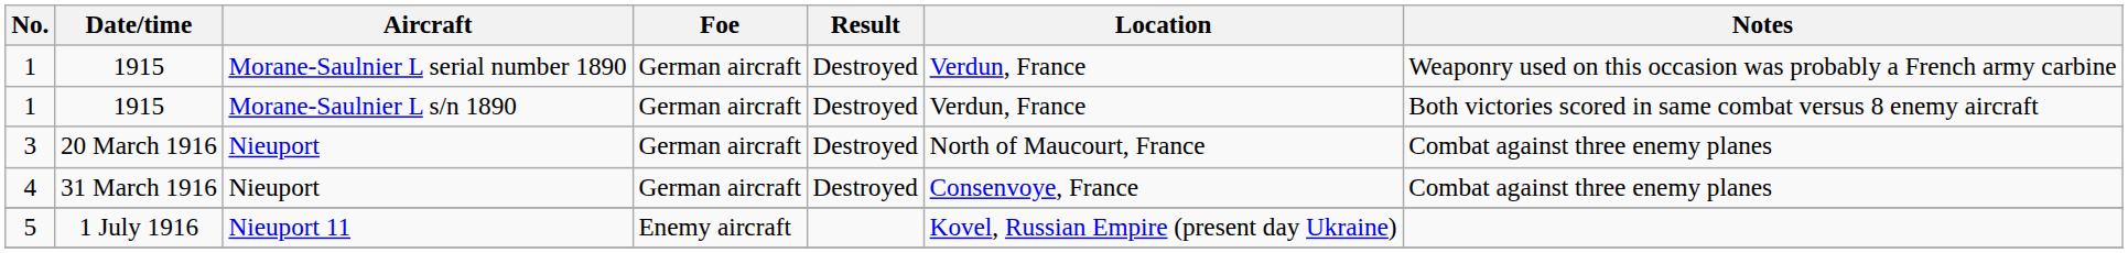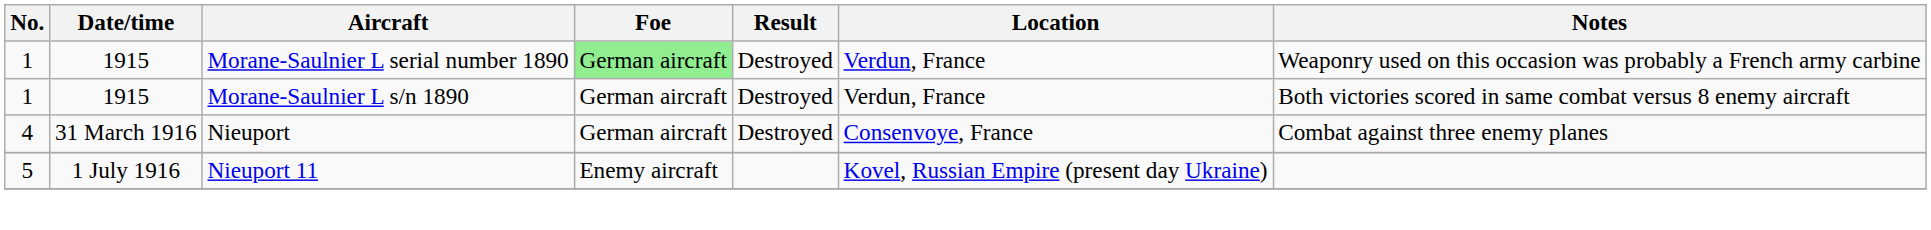 <table class="wikitable" border="1" style="margin: 1em auto 1em auto">
 <tr>
 <th>No.</th>
 <th>Date/time</th>
 <th>Aircraft</th>
 <th>Foe</th>
 <th>Result</th>
 <th>Location</th>
 <th>Notes</th>
 </tr>
 <tr>
 <td align="center">1</td>
 <td align="center">1915</td>
 <td><a href='#'>Morane-Saulnier L</a> serial number 1890</td>
-<td>German aircraft</td>
+<td style="background: lightgreen;">German aircraft</td>
 <td>Destroyed</td>
 <td><a href='#'>Verdun</a>, France</td>
 <td>Weaponry used on this occasion was probably a French army carbine</td>
 </tr>
 <tr>
 <td align="center">1</td>
 <td align="center">1915</td>
 <td><a href='#'>Morane-Saulnier L</a> s/n 1890</td>
 <td>German aircraft</td>
 <td>Destroyed</td>
 <td>Verdun, France</td>
 <td>Both victories scored in same combat versus 8 enemy aircraft</td>
-</tr>
-<tr>
-<td align="center">3</td>
-<td align="center">20 March 1916</td>
-<td><a href='#'>Nieuport</a></td>
-<td>German aircraft</td>
-<td>Destroyed</td>
-<td>North of Maucourt, France</td>
-<td>Combat against three enemy planes</td>
 </tr>
 <tr>
 <td align="center">4</td>
 <td align="center">31 March 1916</td>
 <td>Nieuport</td>
 <td>German aircraft</td>
 <td>Destroyed</td>
 <td><a href='#'>Consenvoye</a>, France</td>
 <td>Combat against three enemy planes</td>
 </tr>
 <tr>
 </tr>
 <tr>
 <td align="center">5</td>
 <td align="center">1 July 1916</td>
 <td><a href='#'>Nieuport 11</a></td>
 <td>Enemy aircraft</td>
 <td></td>
 <td><a href='#'>Kovel</a>, <a href='#'>Russian Empire</a> (present day <a href='#'>Ukraine</a>)</td>
 <td></td>
 </tr>
 <tr>
 </tr>
 </table>
